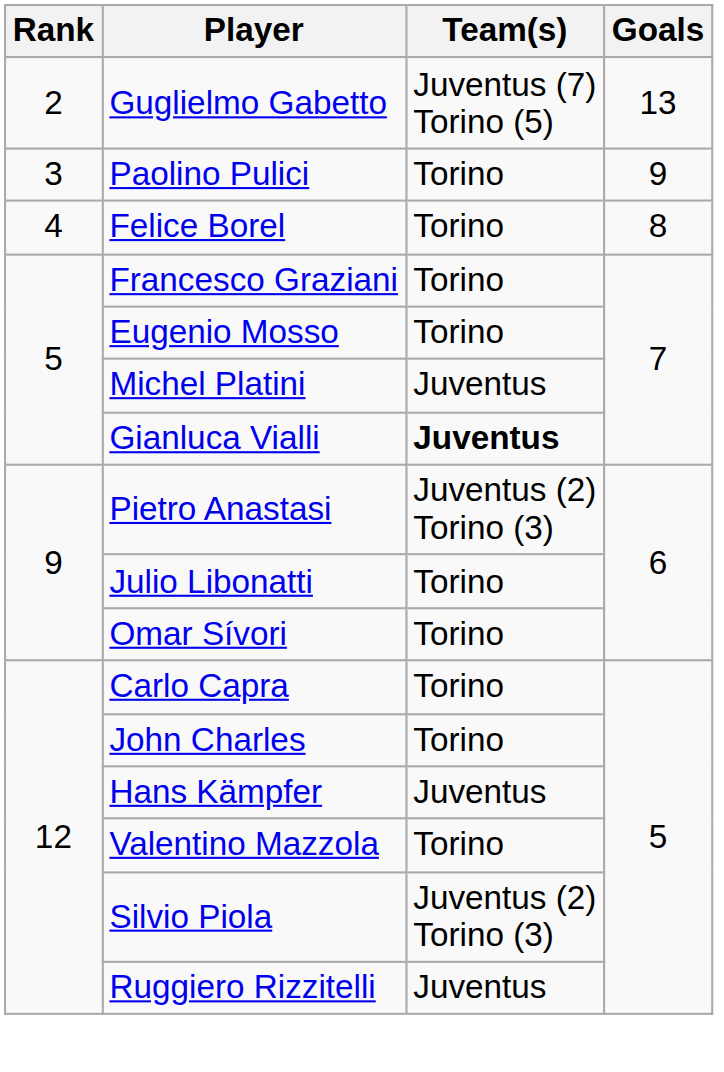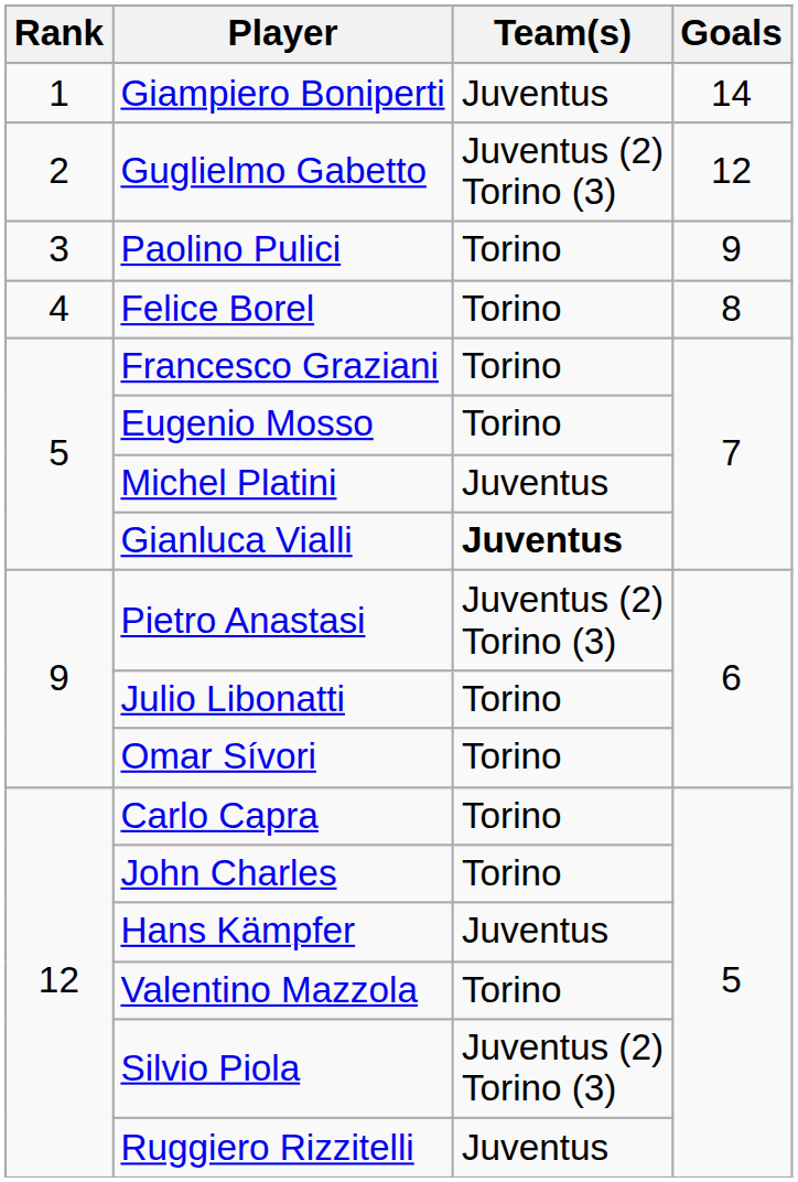 <table class="wikitable" style="text-align: center;">
 <tr>
 <th>Rank</th>
 <th>Player</th>
 <th>Team(s)</th>
 <th>Goals</th>
 </tr>
 <tr>
+<td>1</td>
+<td align="left"> <a href='#'>Giampiero Boniperti</a></td>
+<td align="left">Juventus</td>
+<td>14</td>
+</tr>
+<tr>
 <td>2</td>
 <td align="left"> <a href='#'>Guglielmo Gabetto</a></td>
-<td align="left">Juventus (7)<br>Torino (5)</td>
-<td>13</td>
+<td align="left">Juventus (2)<br>Torino (3)</td>
+<td>12</td>
 </tr>
 <tr>
 <td>3</td>
 <td align="left"> <a href='#'>Paolino Pulici</a></td>
 <td align="left">Torino</td>
 <td>9</td>
 </tr>
 <tr>
 <td>4</td>
 <td align="left"> <a href='#'>Felice Borel</a></td>
 <td align="left">Torino</td>
 <td>8</td>
 </tr>
 <tr>
 <td rowspan="4">5</td>
 <td align="left"> <a href='#'>Francesco Graziani</a></td>
 <td align="left">Torino</td>
 <td rowspan="4">7</td>
 </tr>
 <tr>
 <td align="left"> <a href='#'>Eugenio Mosso</a></td>
 <td align="left">Torino</td>
 </tr>
 <tr>
 <td align="left"> <a href='#'>Michel Platini</a></td>
 <td align="left">Juventus</td>
 </tr>
 <tr>
 <td align="left"> <a href='#'>Gianluca Vialli</a></td>
 <td align="left"><strong>Juventus</strong></td>
 </tr>
 <tr>
 <td rowspan="3">9</td>
 <td align="left"> <a href='#'>Pietro Anastasi</a></td>
 <td align="left">Juventus (2)<br>Torino (3)</td>
 <td rowspan="3">6</td>
 </tr>
 <tr>
 <td align="left">  <a href='#'>Julio Libonatti</a></td>
 <td align="left">Torino</td>
 </tr>
 <tr>
 <td align="left">  <a href='#'>Omar Sívori</a></td>
 <td align="left">Torino</td>
 </tr>
 <tr>
 <td rowspan="6">12</td>
 <td align="left"> <a href='#'>Carlo Capra</a></td>
 <td align="left">Torino</td>
 <td rowspan="6">5</td>
 </tr>
 <tr>
 <td align="left"> <a href='#'>John Charles</a></td>
 <td align="left">Torino</td>
 </tr>
 <tr>
 <td align="left"> <a href='#'>Hans Kämpfer</a></td>
 <td align="left">Juventus</td>
 </tr>
 <tr>
 <td align="left"> <a href='#'>Valentino Mazzola</a></td>
 <td align="left">Torino</td>
 </tr>
 <tr>
 <td align="left"> <a href='#'>Silvio Piola</a></td>
 <td align="left">Juventus (2)<br>Torino (3)</td>
 </tr>
 <tr>
 <td align="left"> <a href='#'>Ruggiero Rizzitelli</a></td>
 <td align="left">Juventus</td>
 </tr>
 </table>
